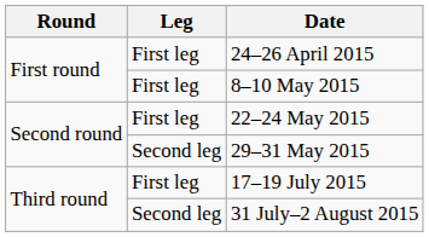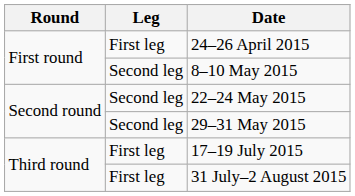 <table class="wikitable">
 <tr>
 <th>Round</th>
 <th>Leg</th>
 <th>Date</th>
 </tr>
 <tr>
 <td rowspan=2>First round</td>
 <td>First leg</td>
 <td>24–26 April 2015</td>
 </tr>
 <tr>
-<td>First leg</td>
+<td>Second leg</td>
 <td>8–10 May 2015</td>
 </tr>
 <tr>
 <td rowspan=2>Second round</td>
-<td>First leg</td>
+<td>Second leg</td>
 <td>22–24 May 2015</td>
 </tr>
 <tr>
 <td>Second leg</td>
 <td>29–31 May 2015</td>
 </tr>
 <tr>
 <td rowspan=2>Third round</td>
 <td>First leg</td>
 <td>17–19 July 2015</td>
 </tr>
 <tr>
-<td>Second leg</td>
+<td>First leg</td>
 <td>31 July–2 August 2015</td>
 </tr>
 </table>
